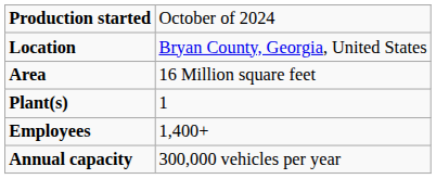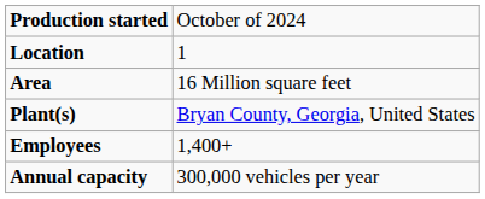 <table class="wikitable">
 <tr>
 <td><strong>Production started</strong></td>
 <td>October of 2024</td>
 </tr>
 <tr>
 <td><strong>Location</strong></td>
-<td><a href='#'>Bryan County, Georgia</a>, United States</td>
+<td>1</td>
 </tr>
 <tr>
 <td><strong>Area</strong></td>
 <td>16 Million square feet</td>
 </tr>
 <tr>
 <td><strong>Plant(s)</strong></td>
-<td>1</td>
+<td><a href='#'>Bryan County, Georgia</a>, United States</td>
 </tr>
 <tr>
 <td><strong>Employees</strong></td>
 <td>1,400+</td>
 </tr>
 <tr>
 <td><strong>Annual capacity</strong></td>
 <td>300,000 vehicles per year </td>
 </tr>
 </table>
